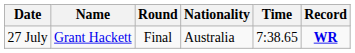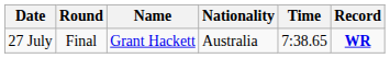 <table class="wikitable" style="text-align:center">
 <tr>
 <th>Date</th>
+<th>Round</th>
 <th>Name</th>
-<th>Round</th>
 <th>Nationality</th>
 <th>Time</th>
 <th>Record</th>
 </tr>
 <tr>
 <td>27 July</td>
+<td>Final</td>
 <td align="left"><a href='#'>Grant Hackett</a></td>
-<td>Final</td>
 <td align="left"> Australia</td>
 <td>7:38.65</td>
 <td><strong><a href='#'>WR</a></strong></td>
 </tr>
 </table>
